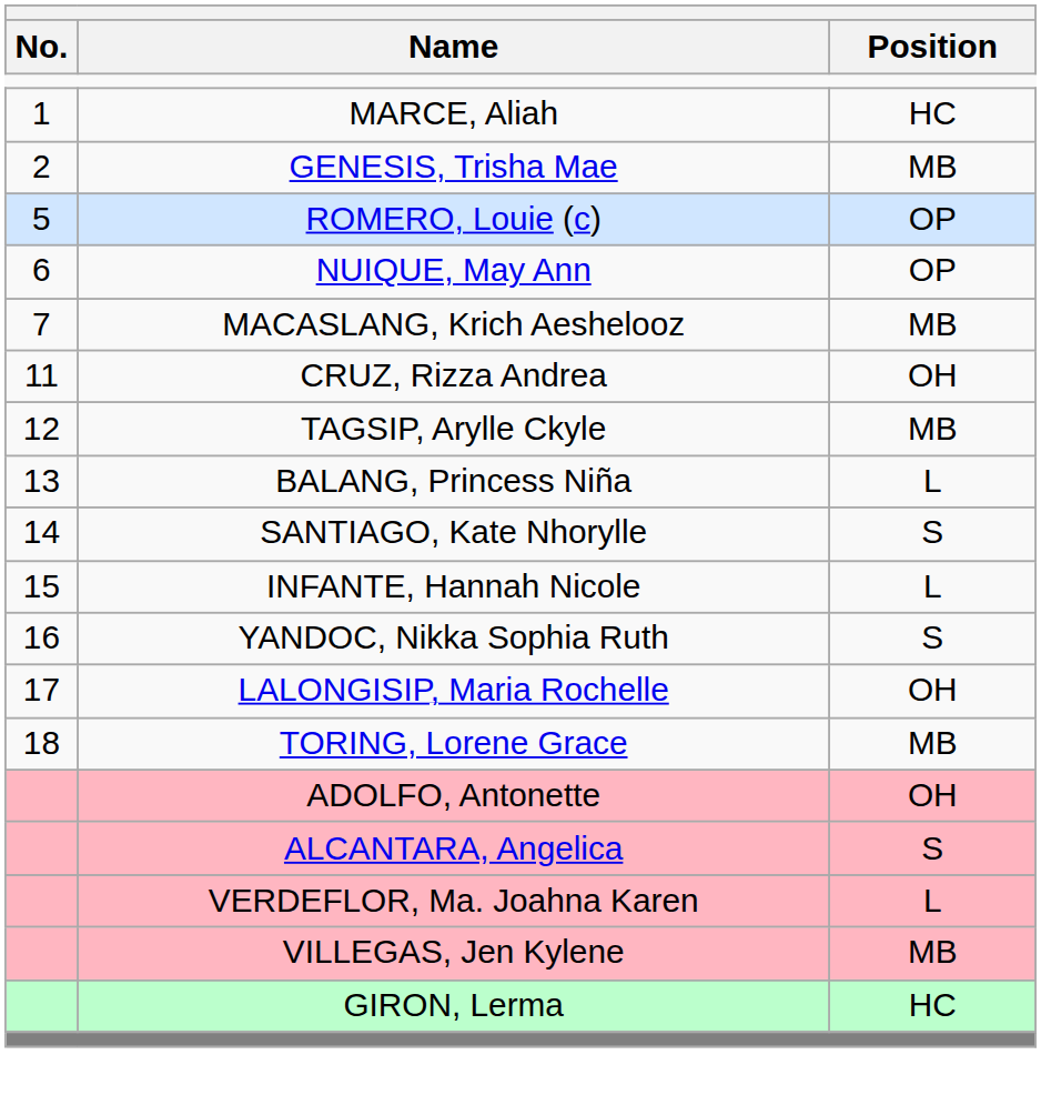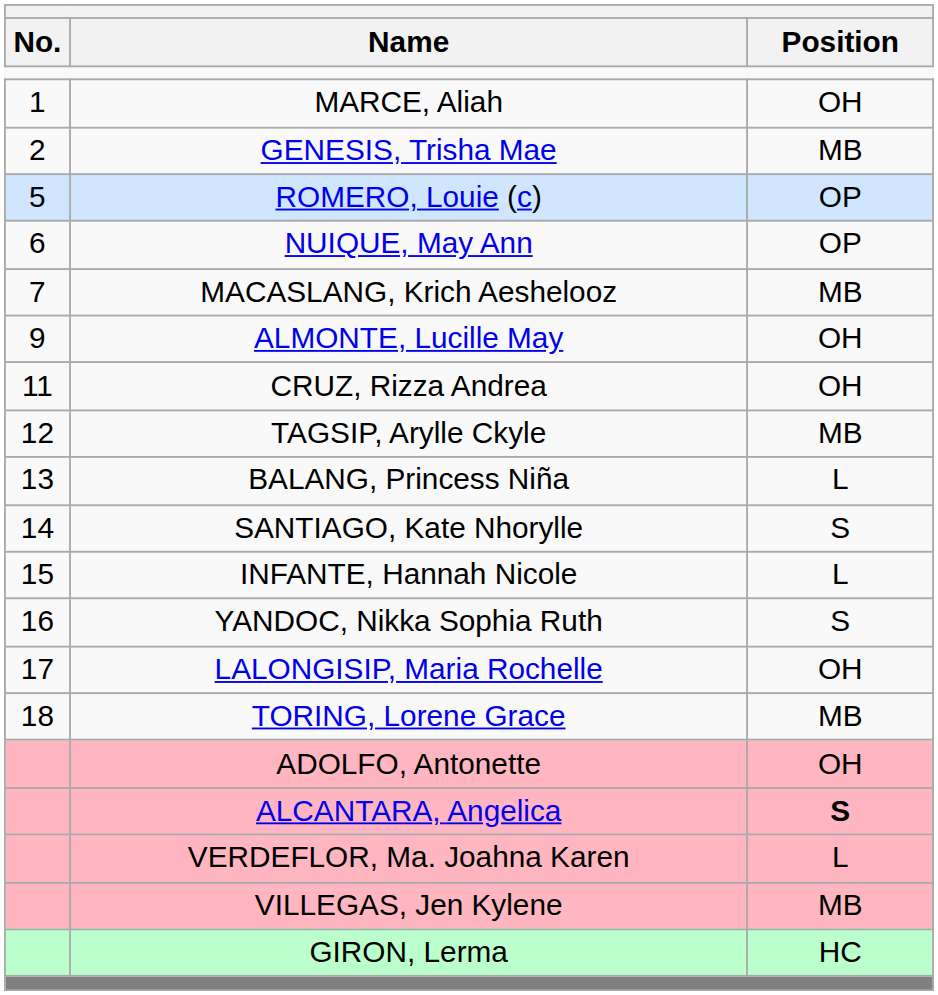 <table class='wikitable mw-collapsible mw-collapsed' style='text-align: center; width: 500px; border: none;'>
 <tr>
 <th style='text-align: left;' colspan=3></th>
 </tr>
 <tr>
 <th style='width: 7%;'>No.</th>
 <th>Name</th>
 <th style='width: 20%;'>Position</th>
 </tr>
 <tr>
 <td style='border: none;'></td>
 </tr>
 <tr>
 <td>1</td>
 <td>MARCE, Aliah</td>
-<td>HC</td>
+<td>OH</td>
 </tr>
 <tr>
 <td>2</td>
 <td><a href='#'>GENESIS, Trisha Mae</a></td>
 <td>MB</td>
 </tr>
 <tr bgcolor=#D0E6FF>
 <td>5</td>
 <td><a href='#'>ROMERO, Louie</a> (<a href='#'>c</a>)</td>
 <td>OP</td>
 </tr>
 <tr>
 <td>6</td>
 <td><a href='#'>NUIQUE, May Ann</a></td>
 <td>OP</td>
 </tr>
 <tr>
 <td>7</td>
 <td>MACASLANG, Krich Aeshelooz</td>
 <td>MB</td>
+</tr>
+<tr>
+<td>9</td>
+<td><a href='#'>ALMONTE, Lucille May</a></td>
+<td>OH</td>
 </tr>
 <tr>
 <td>11</td>
 <td>CRUZ, Rizza Andrea</td>
 <td>OH</td>
 </tr>
 <tr>
 <td>12</td>
 <td>TAGSIP, Arylle Ckyle</td>
 <td>MB</td>
 </tr>
 <tr>
 <td>13</td>
 <td>BALANG, Princess Niña</td>
 <td>L</td>
 </tr>
 <tr>
 <td>14</td>
 <td>SANTIAGO, Kate Nhorylle</td>
 <td>S</td>
 </tr>
 <tr>
 <td>15</td>
 <td>INFANTE, Hannah Nicole</td>
 <td>L</td>
 </tr>
 <tr>
 <td>16</td>
 <td>YANDOC, Nikka Sophia Ruth</td>
 <td>S</td>
 </tr>
 <tr>
 <td>17</td>
 <td><a href='#'>LALONGISIP, Maria Rochelle</a></td>
 <td>OH</td>
 </tr>
 <tr>
 <td>18</td>
 <td><a href='#'>TORING, Lorene Grace</a></td>
 <td>MB</td>
 </tr>
 <tr bgcolor=#FFB6C1>
 <td></td>
 <td>ADOLFO, Antonette</td>
 <td>OH</td>
 </tr>
 <tr bgcolor=#FFB6C1>
 <td></td>
 <td><a href='#'>ALCANTARA, Angelica</a></td>
-<td>S</td>
+<td><strong>S</strong></td>
 </tr>
 <tr bgcolor=#FFB6C1>
 <td></td>
 <td>VERDEFLOR, Ma. Joahna Karen</td>
 <td>L</td>
 </tr>
 <tr bgcolor=#FFB6C1>
 <td></td>
 <td>VILLEGAS, Jen Kylene</td>
 <td>MB</td>
 </tr>
 <tr bgcolor=#BBFFCC>
 <td></td>
 <td>GIRON, Lerma</td>
 <td>HC</td>
 </tr>
 <tr>
 <th style='background: grey;' colspan=3></th>
 </tr>
 </table>
